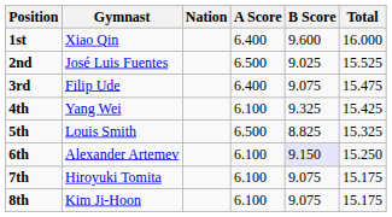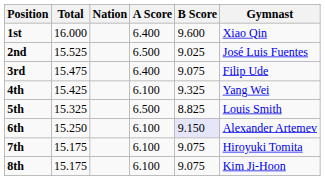 <table class="wikitable sortable" style="text-align:left;">
 <tr>
 <th>Position</th>
-<th>Gymnast</th>
+<th>Total</th>
 <th>Nation</th>
 <th>A Score</th>
 <th>B Score</th>
-<th>Total</th>
+<th>Gymnast</th>
 </tr>
 <tr>
 <td><strong>1st</strong></td>
-<td align=left><a href='#'>Xiao Qin</a></td>
+<td>16.000</td>
 <td align=left></td>
 <td>6.400</td>
 <td>9.600</td>
-<td>16.000</td>
+<td align=left><a href='#'>Xiao Qin</a></td>
 </tr>
 <tr>
 <td><strong>2nd</strong></td>
-<td align=left><a href='#'>José Luis Fuentes</a></td>
+<td>15.525</td>
 <td align=left></td>
 <td>6.500</td>
 <td>9.025</td>
-<td>15.525</td>
+<td align=left><a href='#'>José Luis Fuentes</a></td>
 </tr>
 <tr>
 <td><strong>3rd</strong></td>
-<td align=left><a href='#'>Filip Ude</a></td>
+<td>15.475</td>
 <td align=left></td>
 <td>6.400</td>
 <td>9.075</td>
-<td>15.475</td>
+<td align=left><a href='#'>Filip Ude</a></td>
 </tr>
 <tr>
 <td><strong>4th</strong></td>
-<td align=left><a href='#'>Yang Wei</a></td>
+<td>15.425</td>
 <td align=left></td>
 <td>6.100</td>
 <td>9.325</td>
-<td>15.425</td>
+<td align=left><a href='#'>Yang Wei</a></td>
 </tr>
 <tr>
 <td><strong>5th</strong></td>
-<td align=left><a href='#'>Louis Smith</a></td>
+<td>15.325</td>
 <td align=left></td>
 <td>6.500</td>
 <td>8.825</td>
-<td>15.325</td>
+<td align=left><a href='#'>Louis Smith</a></td>
 </tr>
 <tr>
 <td><strong>6th</strong></td>
-<td align=left><a href='#'>Alexander Artemev</a></td>
+<td>15.250</td>
 <td align=left></td>
 <td>6.100</td>
 <td style="background: lavender;">9.150</td>
-<td>15.250</td>
+<td align=left><a href='#'>Alexander Artemev</a></td>
 </tr>
 <tr>
 <td><strong>7th</strong></td>
-<td align=left><a href='#'>Hiroyuki Tomita</a></td>
+<td>15.175</td>
 <td align=left></td>
 <td>6.100</td>
 <td>9.075</td>
-<td>15.175</td>
+<td align=left><a href='#'>Hiroyuki Tomita</a></td>
 </tr>
 <tr>
 <td><strong>8th</strong></td>
-<td align=left><a href='#'>Kim Ji-Hoon</a></td>
+<td>15.175</td>
 <td align=left></td>
 <td>6.100</td>
 <td>9.075</td>
-<td>15.175</td>
+<td align=left><a href='#'>Kim Ji-Hoon</a></td>
 </tr>
 </table>
